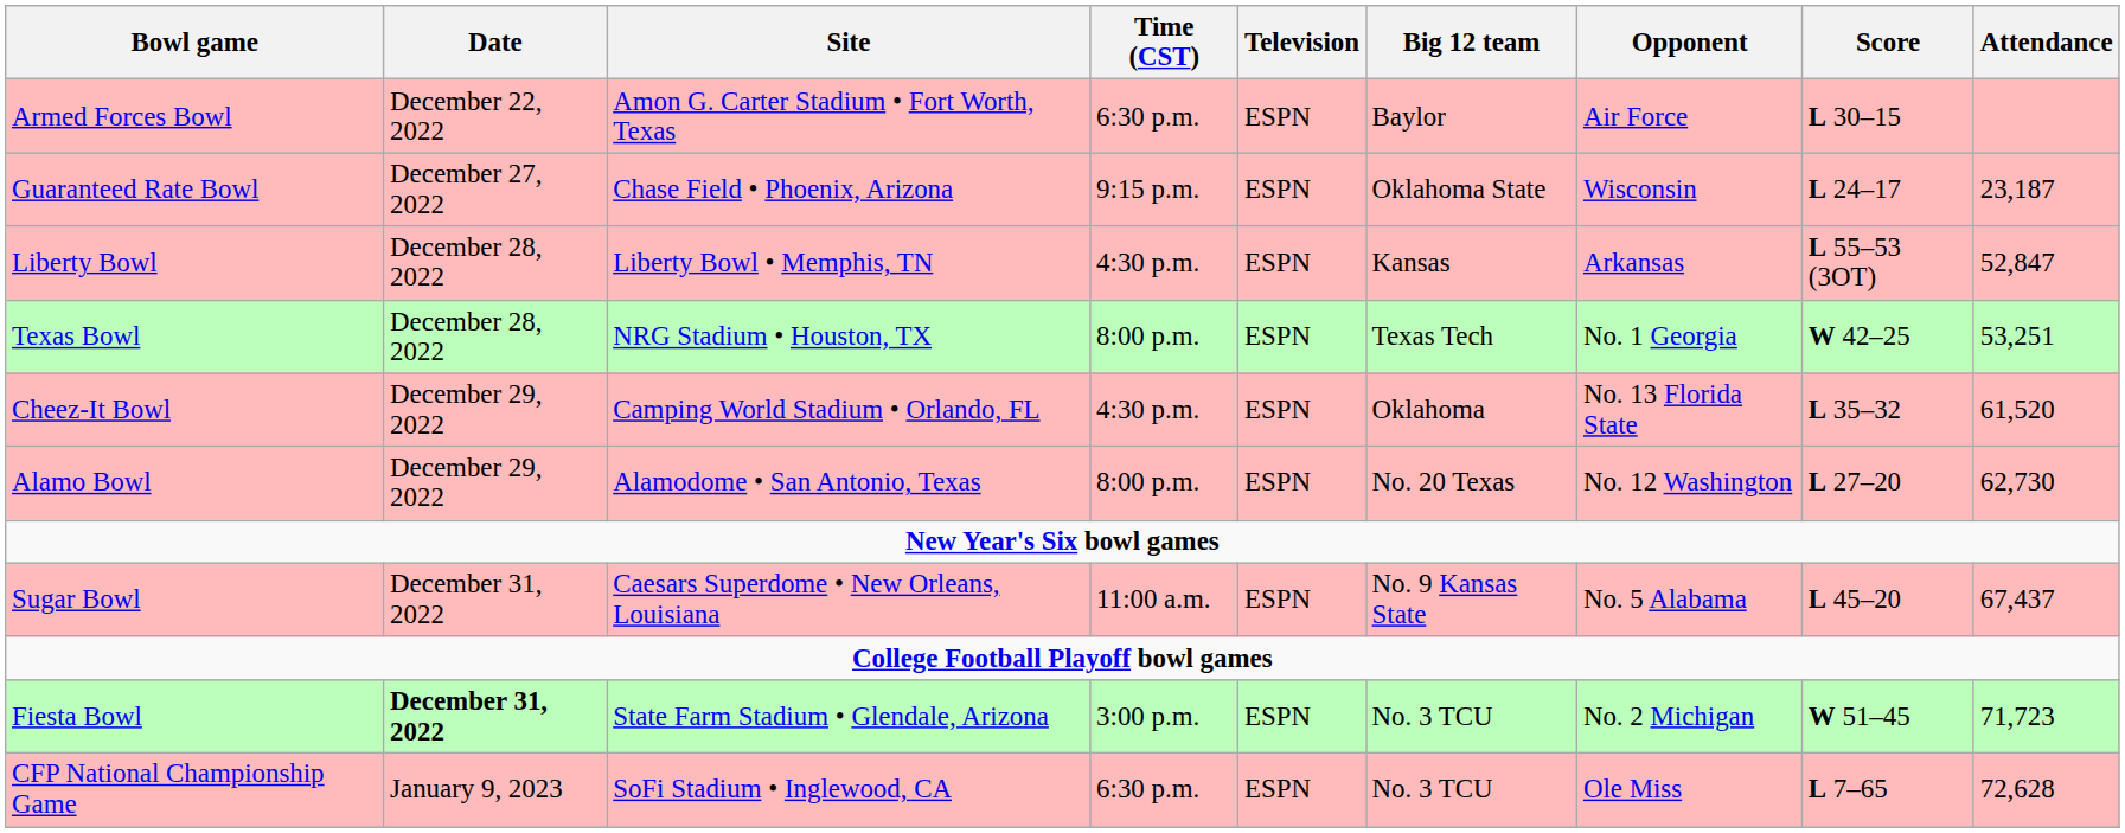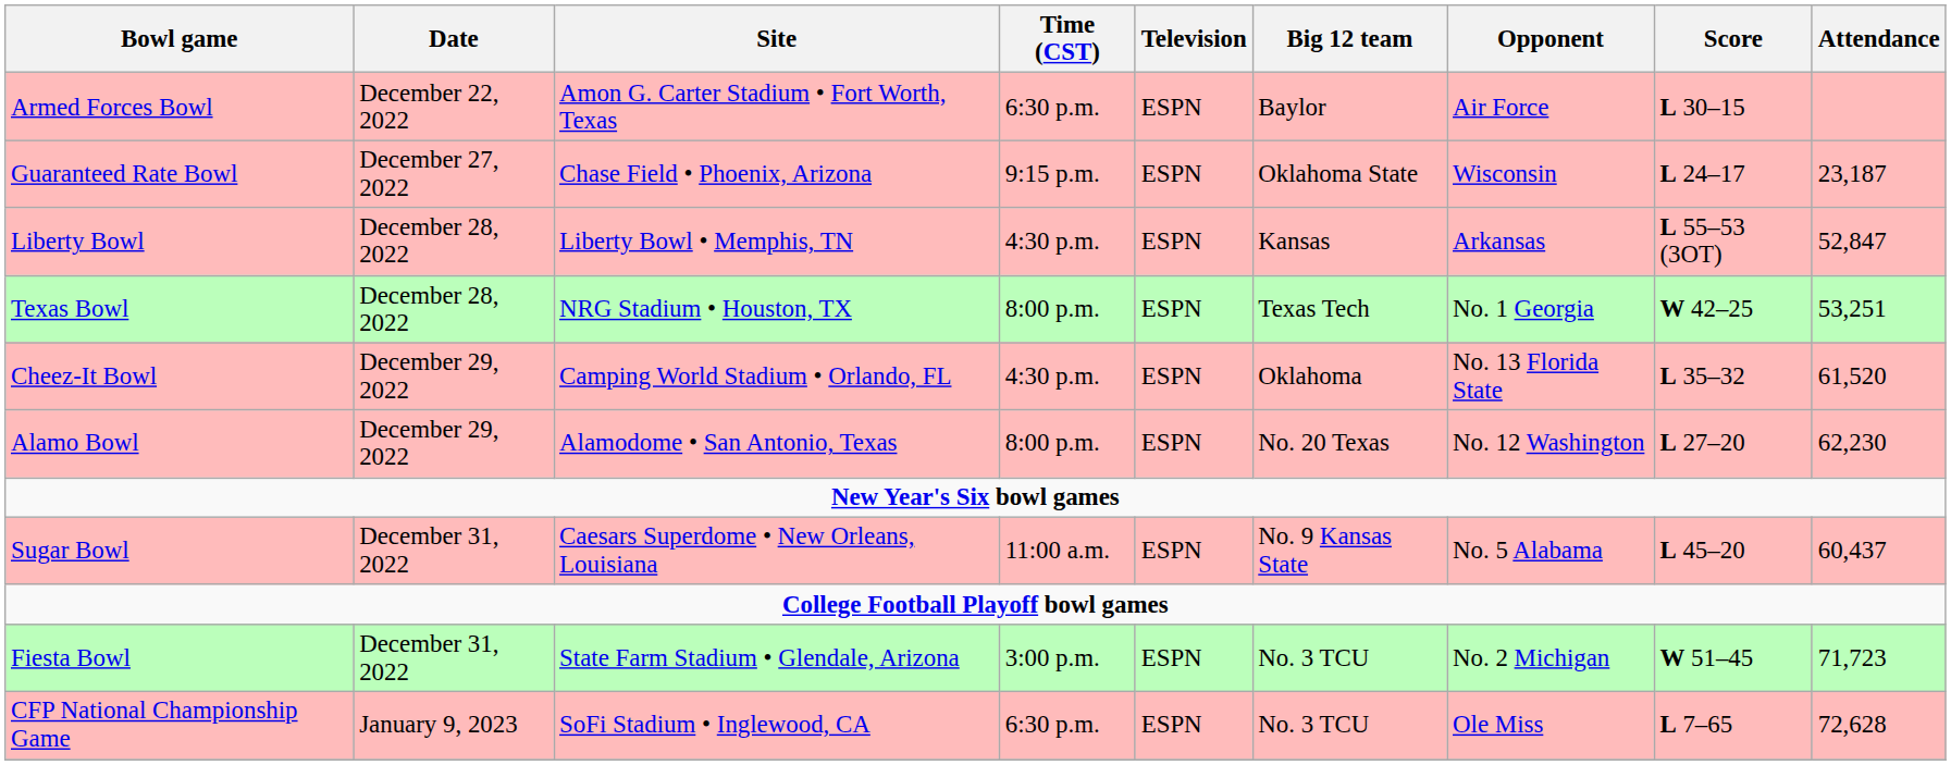 <table class="wikitable">
 <tr>
 <th>Bowl game</th>
 <th>Date</th>
 <th>Site</th>
 <th>Time (<a href='#'>CST</a>)</th>
 <th>Television</th>
 <th>Big 12 team</th>
 <th>Opponent</th>
 <th>Score</th>
 <th>Attendance</th>
 </tr>
 <tr style="background:#fbb;">
 <td><a href='#'>Armed Forces Bowl</a></td>
 <td>December 22, 2022</td>
 <td><a href='#'>Amon G. Carter Stadium</a> • <a href='#'>Fort Worth, Texas</a></td>
 <td>6:30 p.m.</td>
 <td>ESPN</td>
 <td>Baylor</td>
 <td><a href='#'>Air Force</a></td>
 <td><strong>L</strong> 30–15</td>
 <td></td>
 </tr>
 <tr style="background:#fbb;">
 <td><a href='#'>Guaranteed Rate Bowl</a></td>
 <td>December 27, 2022</td>
 <td><a href='#'>Chase Field</a> • <a href='#'>Phoenix, Arizona</a></td>
 <td>9:15 p.m.</td>
 <td>ESPN</td>
 <td>Oklahoma State</td>
 <td><a href='#'>Wisconsin</a></td>
 <td><strong>L</strong> 24–17</td>
 <td>23,187</td>
 </tr>
 <tr style="background:#fbb;">
 <td><a href='#'>Liberty Bowl</a></td>
 <td>December 28, 2022</td>
 <td><a href='#'>Liberty Bowl</a> • <a href='#'>Memphis, TN</a></td>
 <td>4:30 p.m.</td>
 <td>ESPN</td>
 <td>Kansas</td>
 <td><a href='#'>Arkansas</a></td>
 <td><strong>L</strong> 55–53 (3OT)</td>
 <td>52,847</td>
 </tr>
 <tr style="background:#bfb;">
 <td><a href='#'>Texas Bowl</a></td>
 <td>December 28, 2022</td>
 <td><a href='#'>NRG Stadium</a> • <a href='#'>Houston, TX</a></td>
 <td>8:00 p.m.</td>
 <td>ESPN</td>
 <td>Texas Tech</td>
 <td>No. 1 <a href='#'>Georgia</a></td>
 <td><strong>W</strong> 42–25</td>
 <td>53,251</td>
 </tr>
 <tr style="background:#fbb;">
 <td><a href='#'>Cheez-It Bowl</a></td>
 <td>December 29, 2022</td>
 <td><a href='#'>Camping World Stadium</a> • <a href='#'>Orlando, FL</a></td>
 <td>4:30 p.m.</td>
 <td>ESPN</td>
 <td>Oklahoma</td>
 <td>No. 13 <a href='#'>Florida State</a></td>
 <td><strong>L</strong> 35–32</td>
 <td>61,520</td>
 </tr>
 <tr style="background:#fbb;">
 <td><a href='#'>Alamo Bowl</a></td>
 <td>December 29, 2022</td>
 <td><a href='#'>Alamodome</a> • <a href='#'>San Antonio, Texas</a></td>
 <td>8:00 p.m.</td>
 <td>ESPN</td>
 <td>No. 20 Texas</td>
 <td>No. 12 <a href='#'>Washington</a></td>
 <td><strong>L</strong> 27–20</td>
-<td>62,730</td>
+<td>62,230</td>
 </tr>
 <tr>
 <td colspan="9" style="text-align:center;"><strong><a href='#'>New Year's Six</a> bowl games</strong></td>
 </tr>
 <tr style="background:#fbb;">
 <td><a href='#'>Sugar Bowl</a></td>
 <td>December 31, 2022</td>
 <td><a href='#'>Caesars Superdome</a> • <a href='#'>New Orleans, Louisiana</a></td>
 <td>11:00 a.m.</td>
 <td>ESPN</td>
 <td>No. 9 <a href='#'>Kansas State</a></td>
 <td>No. 5 <a href='#'>Alabama</a></td>
 <td><strong>L</strong> 45–20</td>
-<td>67,437</td>
+<td>60,437</td>
 </tr>
 <tr>
 <td colspan="9" style="text-align:center;"><strong><a href='#'>College Football Playoff</a> bowl games</strong></td>
 </tr>
 <tr style="background:#bfb;">
 <td><a href='#'>Fiesta Bowl</a></td>
-<td><strong>December 31, 2022</strong></td>
+<td>December 31, 2022</td>
 <td><a href='#'>State Farm Stadium</a> • <a href='#'>Glendale, Arizona</a></td>
 <td>3:00 p.m.</td>
 <td>ESPN</td>
 <td>No. 3 TCU</td>
 <td>No. 2 <a href='#'>Michigan</a></td>
 <td><strong>W</strong> 51–45</td>
 <td>71,723</td>
 </tr>
 <tr style="background:#fbb;">
 <td><a href='#'>CFP National Championship Game</a></td>
 <td>January 9, 2023</td>
 <td><a href='#'>SoFi Stadium</a> • <a href='#'>Inglewood, CA</a></td>
 <td>6:30 p.m.</td>
 <td>ESPN</td>
 <td>No. 3 TCU</td>
 <td><a href='#'>Ole Miss</a></td>
 <td><strong>L</strong> 7–65</td>
 <td>72,628</td>
 </tr>
 <tr>
 </tr>
 </table>
